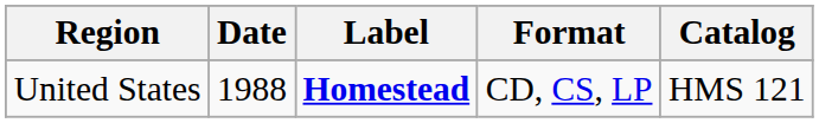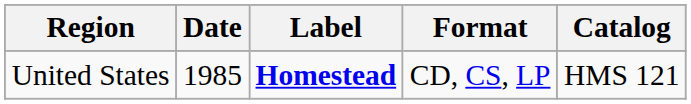 <table class="wikitable">
 <tr>
 <th>Region</th>
 <th>Date</th>
 <th>Label</th>
 <th>Format</th>
 <th>Catalog</th>
 </tr>
 <tr>
 <td>United States</td>
-<td>1988</td>
+<td>1985</td>
 <td><strong><a href='#'>Homestead</a></strong></td>
 <td>CD, <a href='#'>CS</a>, <a href='#'>LP</a></td>
 <td>HMS 121</td>
 </tr>
 </table>
